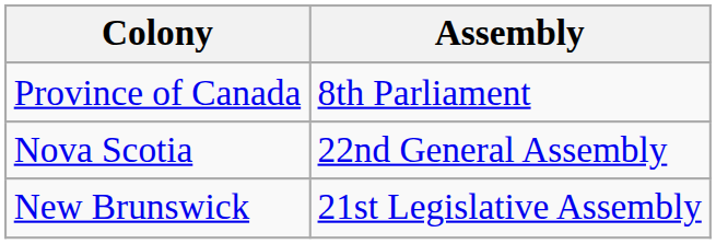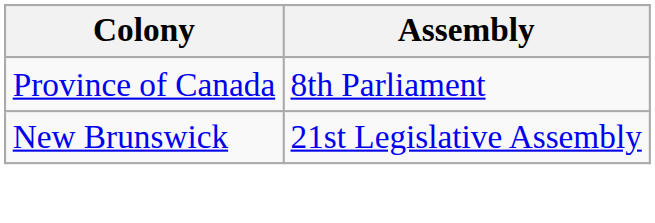 <table class="wikitable">
 <tr>
 <th>Colony</th>
 <th>Assembly</th>
 </tr>
 <tr>
 <td><a href='#'>Province of Canada</a></td>
 <td><a href='#'>8th Parliament</a></td>
 </tr>
 <tr>
-<td><a href='#'>Nova Scotia</a></td>
-<td><a href='#'>22nd General Assembly</a></td>
-</tr>
-<tr>
 <td><a href='#'>New Brunswick</a></td>
 <td><a href='#'>21st Legislative Assembly</a></td>
 </tr>
 </table>
